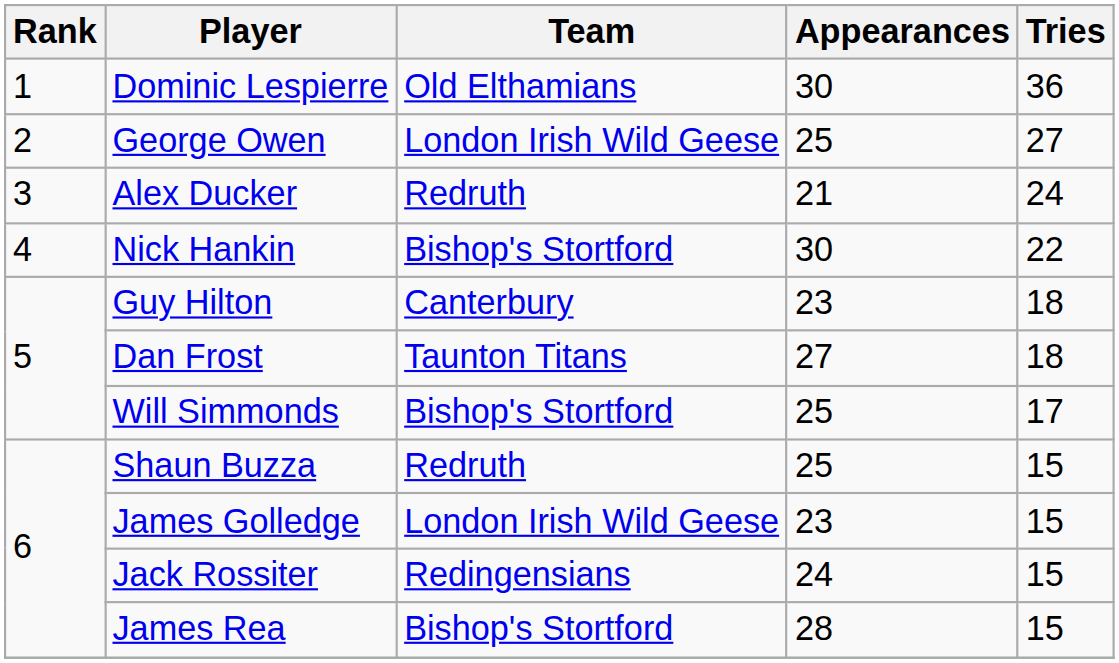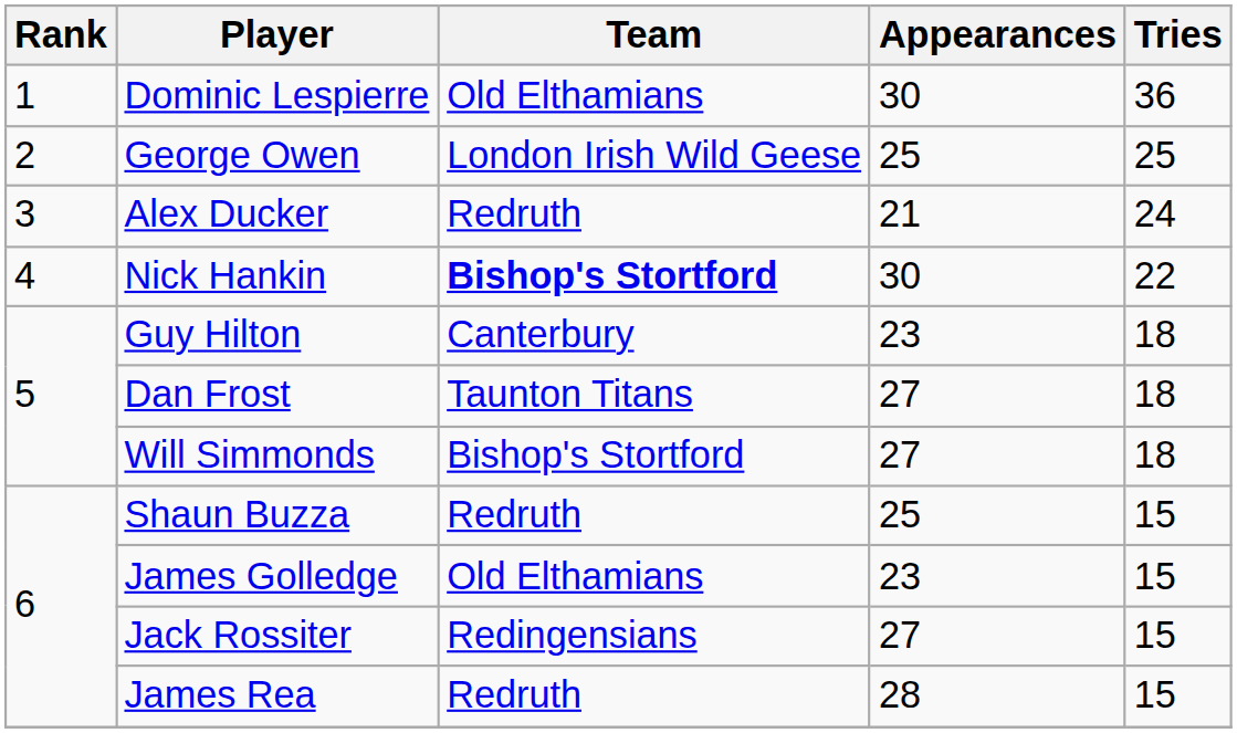 <table class="wikitable">
 <tr>
 <th>Rank</th>
 <th>Player</th>
 <th>Team</th>
 <th>Appearances</th>
 <th>Tries</th>
 </tr>
 <tr>
 <td>1</td>
 <td> <a href='#'>Dominic Lespierre</a></td>
 <td><a href='#'>Old Elthamians</a></td>
 <td>30</td>
 <td>36</td>
 </tr>
 <tr>
 <td>2</td>
 <td> <a href='#'>George Owen</a></td>
 <td><a href='#'>London Irish Wild Geese</a></td>
 <td>25</td>
-<td>27</td>
+<td>25</td>
 </tr>
 <tr>
 <td>3</td>
 <td> <a href='#'>Alex Ducker</a></td>
 <td><a href='#'>Redruth</a></td>
 <td>21</td>
 <td>24</td>
 </tr>
 <tr>
 <td>4</td>
 <td> <a href='#'>Nick Hankin</a></td>
-<td><a href='#'>Bishop's Stortford</a></td>
+<td><strong><a href='#'>Bishop's Stortford</a></strong></td>
 <td>30</td>
 <td>22</td>
 </tr>
 <tr>
 <td rowspan=3>5</td>
 <td> <a href='#'>Guy Hilton</a></td>
 <td><a href='#'>Canterbury</a></td>
 <td>23</td>
 <td>18</td>
 </tr>
 <tr>
 <td> <a href='#'>Dan Frost</a></td>
 <td><a href='#'>Taunton Titans</a></td>
 <td>27</td>
 <td>18</td>
 </tr>
 <tr>
 <td> <a href='#'>Will Simmonds</a></td>
 <td><a href='#'>Bishop's Stortford</a></td>
-<td>25</td>
-<td>17</td>
+<td>27</td>
+<td>18</td>
 </tr>
 <tr>
 <td rowspan=4>6</td>
 <td> <a href='#'>Shaun Buzza</a></td>
 <td><a href='#'>Redruth</a></td>
 <td>25</td>
 <td>15</td>
 </tr>
 <tr>
 <td> <a href='#'>James Golledge</a></td>
-<td><a href='#'>London Irish Wild Geese</a></td>
+<td><a href='#'>Old Elthamians</a></td>
 <td>23</td>
 <td>15</td>
 </tr>
 <tr>
 <td> <a href='#'>Jack Rossiter</a></td>
 <td><a href='#'>Redingensians</a></td>
-<td>24</td>
+<td>27</td>
 <td>15</td>
 </tr>
 <tr>
 <td> <a href='#'>James Rea</a></td>
-<td><a href='#'>Bishop's Stortford</a></td>
+<td><a href='#'>Redruth</a></td>
 <td>28</td>
 <td>15</td>
 </tr>
 <tr>
 </tr>
 </table>
